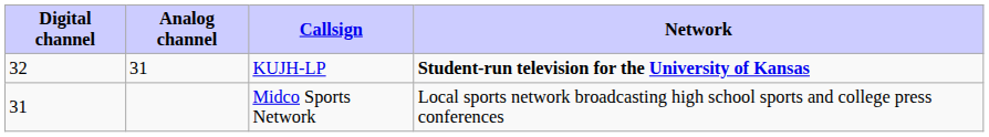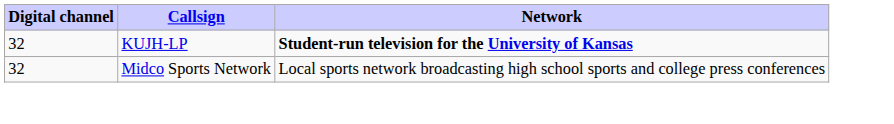 <table class="wikitable">
 <tr>
 <th style="background:#ccf;">Digital channel</th>
-<th style="background:#ccf;">Analog channel</th>
 <th style="background:#ccf;"><a href='#'>Callsign</a></th>
 <th style="background:#ccf;">Network</th>
 </tr>
 <tr>
 <td>32</td>
-<td>31</td>
 <td><a href='#'>KUJH-LP</a></td>
 <td><strong>Student-run television for the <a href='#'>University of Kansas</a></strong></td>
 </tr>
 <tr>
-<td>31</td>
-<td></td>
+<td>32</td>
 <td><a href='#'>Midco</a> Sports Network</td>
 <td>Local sports network broadcasting high school sports and college press conferences</td>
 </tr>
 </table>
